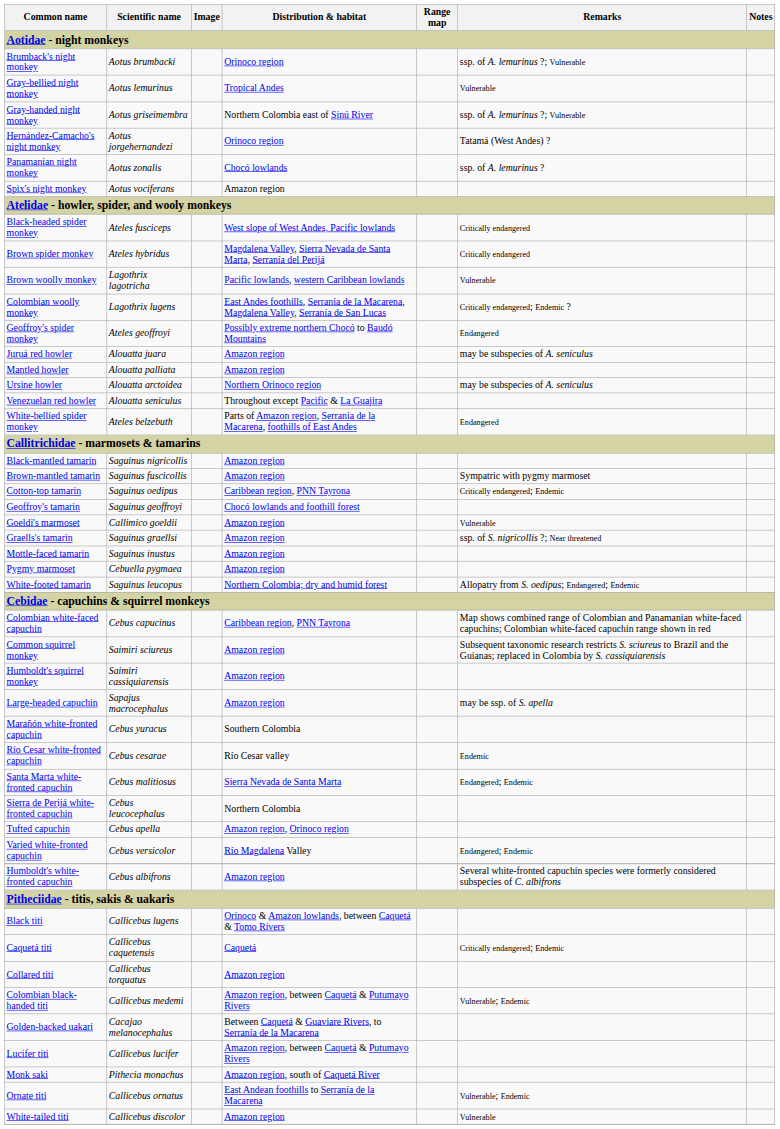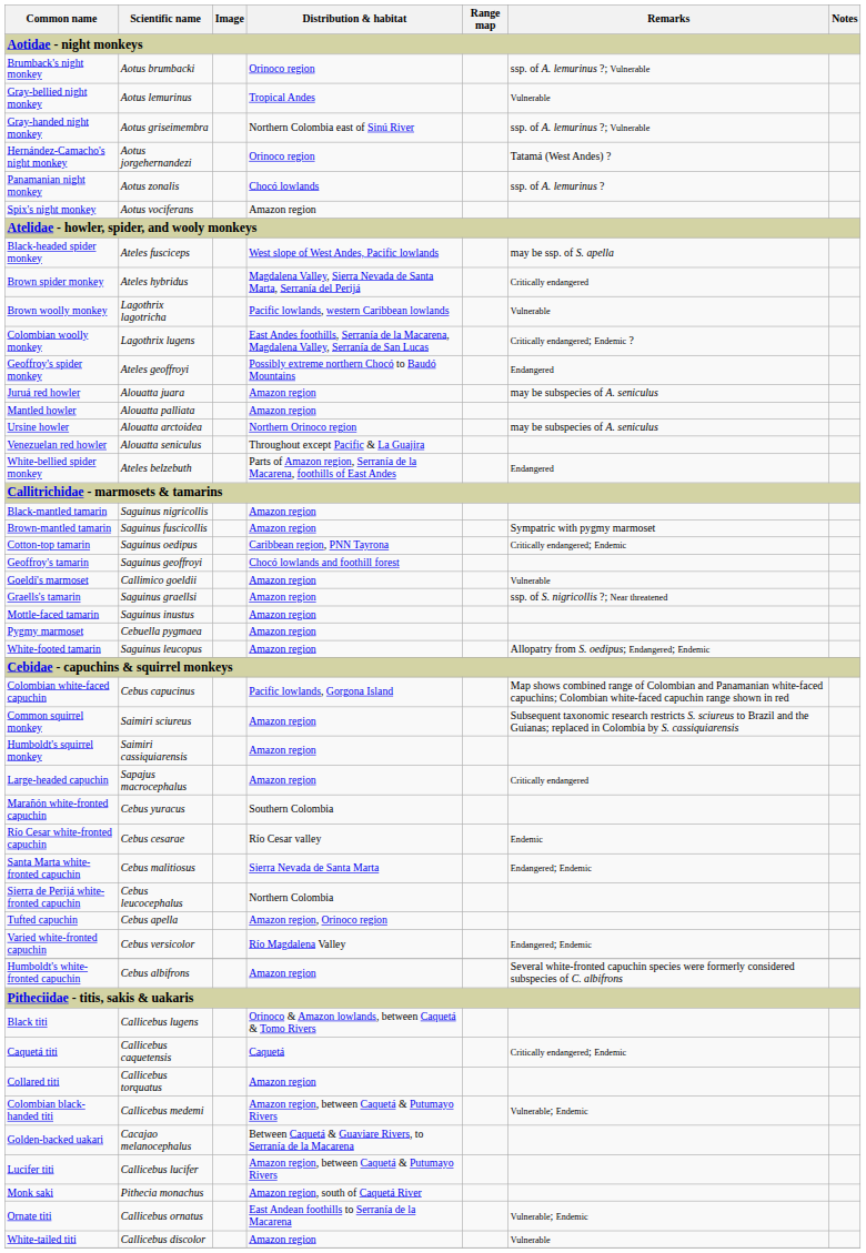 <table class="wikitable sortable" style="width:100%;">
 <tr>
 <th>Common name</th>
 <th>Scientific name</th>
 <th>Image</th>
 <th>Distribution & habitat</th>
 <th>Range map</th>
 <th>Remarks</th>
 <th>Notes</th>
 </tr>
 <tr>
 <td colspan="100%" bgcolor="#d3d3a4"><big><strong><a href='#'>Aotidae</a> - night monkeys</strong></big></td>
 </tr>
 <tr>
 <td><a href='#'>Brumback's night monkey</a></td>
 <td><em>Aotus brumbacki</em></td>
 <td></td>
 <td><a href='#'>Orinoco region</a></td>
 <td></td>
 <td>ssp. of <em>A. lemurinus</em> ?; <span><small>Vulnerable</small></span></td>
 <td></td>
 </tr>
 <tr>
 <td><a href='#'>Gray-bellied night monkey</a></td>
 <td><em>Aotus lemurinus</em></td>
 <td></td>
 <td><a href='#'>Tropical Andes</a></td>
 <td></td>
 <td><span><small>Vulnerable</small></span></td>
 <td></td>
 </tr>
 <tr>
 <td><a href='#'>Gray-handed night monkey</a></td>
 <td><em>Aotus griseimembra</em></td>
 <td></td>
 <td>Northern Colombia east of <a href='#'>Sinú River</a></td>
 <td></td>
 <td>ssp. of <em>A. lemurinus</em> ?; <span><small>Vulnerable</small></span></td>
 <td></td>
 </tr>
 <tr>
 <td><a href='#'>Hernández-Camacho's night monkey</a></td>
 <td><em>Aotus jorgehernandezi</em></td>
 <td></td>
 <td><a href='#'>Orinoco region</a></td>
 <td></td>
 <td>Tatamá (West Andes) ?</td>
 <td></td>
 </tr>
 <tr>
 <td><a href='#'>Panamanian night monkey</a></td>
 <td><em>Aotus zonalis</em></td>
 <td></td>
 <td><a href='#'>Chocó lowlands</a></td>
 <td></td>
 <td>ssp. of <em>A. lemurinus</em> ?</td>
 <td></td>
 </tr>
 <tr>
 <td><a href='#'>Spix's night monkey</a></td>
 <td><em>Aotus vociferans</em></td>
 <td></td>
 <td>Amazon region</td>
 <td></td>
 <td></td>
 <td></td>
 </tr>
 <tr>
 <td colspan="100%" bgcolor="#d3d3a4"><big><strong><a href='#'>Atelidae</a> - howler, spider, and wooly monkeys</strong></big></td>
 </tr>
 <tr>
 <td><a href='#'>Black-headed spider monkey</a></td>
 <td><em>Ateles fusciceps</em></td>
 <td></td>
 <td><a href='#'>West slope of West Andes, Pacific lowlands</a></td>
 <td></td>
-<td><span><small>Critically endangered</small></span></td>
+<td>may be ssp.  of <em>S. apella</em></td>
 <td></td>
 </tr>
 <tr>
 <td><a href='#'>Brown spider monkey</a></td>
 <td><em>Ateles hybridus</em></td>
 <td></td>
 <td><a href='#'>Magdalena Valley</a>, <a href='#'>Sierra Nevada de Santa Marta</a>, <a href='#'>Serranía del Perijá</a></td>
 <td></td>
 <td><span><small>Critically endangered</small></span></td>
 <td></td>
 </tr>
 <tr>
 <td><a href='#'>Brown woolly monkey</a></td>
 <td><em>Lagothrix lagotricha</em></td>
 <td></td>
 <td><a href='#'>Pacific lowlands</a>, <a href='#'>western Caribbean lowlands</a></td>
 <td></td>
 <td><span><small>Vulnerable</small></span></td>
 <td></td>
 </tr>
 <tr>
 <td><a href='#'>Colombian woolly monkey</a></td>
 <td><em>Lagothrix lugens</em></td>
 <td></td>
 <td><a href='#'>East Andes foothills</a>, <a href='#'>Serranía de la Macarena</a>, <a href='#'>Magdalena Valley</a>, <a href='#'>Serranía de San Lucas</a></td>
 <td></td>
 <td><span><small>Critically endangered</small></span>; <span><small>Endemic</small></span> ?</td>
 <td></td>
 </tr>
 <tr>
 <td><a href='#'>Geoffroy's spider monkey</a></td>
 <td><em>Ateles geoffroyi</em></td>
 <td></td>
 <td><a href='#'>Possibly extreme northern Chocó</a> to <a href='#'>Baudó Mountains</a></td>
 <td></td>
 <td><span><small>Endangered</small></span></td>
 <td></td>
 </tr>
 <tr>
 <td><a href='#'>Juruá red howler</a></td>
 <td><em>Alouatta juara</em></td>
 <td></td>
 <td><a href='#'>Amazon region</a></td>
 <td></td>
 <td>may be subspecies of <em>A. seniculus</em></td>
 <td></td>
 </tr>
 <tr>
 <td><a href='#'>Mantled howler</a></td>
 <td><em>Alouatta palliata</em></td>
 <td></td>
 <td><a href='#'>Amazon region</a></td>
 <td></td>
 <td></td>
 <td></td>
 </tr>
 <tr>
 <td><a href='#'>Ursine howler</a></td>
 <td><em>Alouatta arctoidea</em></td>
 <td></td>
 <td><a href='#'>Northern Orinoco region</a></td>
 <td></td>
 <td>may be subspecies of <em>A. seniculus</em></td>
 <td></td>
 </tr>
 <tr>
 <td><a href='#'>Venezuelan red howler</a></td>
 <td><em>Alouatta seniculus</em></td>
 <td></td>
 <td>Throughout except <a href='#'>Pacific</a> & <a href='#'>La Guajira</a></td>
 <td></td>
 <td></td>
 <td></td>
 </tr>
 <tr>
 <td><a href='#'>White-bellied spider monkey</a></td>
 <td><em>Ateles belzebuth</em></td>
 <td></td>
 <td>Parts of <a href='#'>Amazon region</a>, <a href='#'>Serranía de la Macarena</a>, <a href='#'>foothills of East Andes</a></td>
 <td></td>
 <td><span><small>Endangered</small></span></td>
 <td></td>
 </tr>
 <tr>
 <td colspan="100%" bgcolor="#d3d3a4"><big><strong><a href='#'>Callitrichidae</a> - marmosets & tamarins</strong></big></td>
 </tr>
 <tr>
 <td><a href='#'>Black-mantled tamarin</a></td>
 <td><em>Saguinus nigricollis</em></td>
 <td></td>
 <td><a href='#'>Amazon region</a></td>
 <td></td>
 <td></td>
 <td></td>
 </tr>
 <tr>
 <td><a href='#'>Brown-mantled tamarin</a></td>
 <td><em>Saguinus fuscicollis</em></td>
 <td></td>
 <td><a href='#'>Amazon region</a></td>
 <td></td>
 <td>Sympatric with pygmy marmoset</td>
 <td></td>
 </tr>
 <tr>
 <td><a href='#'>Cotton-top tamarin</a></td>
 <td><em>Saguinus oedipus</em></td>
 <td></td>
 <td><a href='#'>Caribbean region</a>, <a href='#'>PNN Tayrona</a></td>
 <td></td>
 <td><span><small>Critically endangered</small></span>; <span><small>Endemic</small></span></td>
 <td></td>
 </tr>
 <tr>
 <td><a href='#'>Geoffroy's tamarin</a></td>
 <td><em>Saguinus geoffroyi</em></td>
 <td></td>
 <td><a href='#'>Chocó lowlands and foothill forest</a></td>
 <td></td>
 <td></td>
 <td></td>
 </tr>
 <tr>
 <td><a href='#'>Goeldi's marmoset</a></td>
 <td><em>Callimico goeldii</em></td>
 <td></td>
 <td><a href='#'>Amazon region</a></td>
 <td></td>
 <td><span><small>Vulnerable</small></span></td>
 <td></td>
 </tr>
 <tr>
 <td><a href='#'>Graells's tamarin</a></td>
 <td><em>Saguinus graellsi</em></td>
 <td></td>
 <td><a href='#'>Amazon region</a></td>
 <td></td>
 <td>ssp. of <em>S. nigricollis</em> ?; <span><small>Near threatened</small></span></td>
 <td></td>
 </tr>
 <tr>
 <td><a href='#'>Mottle-faced tamarin</a></td>
 <td><em>Saguinus inustus</em></td>
 <td></td>
 <td><a href='#'>Amazon region</a></td>
 <td></td>
 <td></td>
 <td></td>
 </tr>
 <tr>
 <td><a href='#'>Pygmy marmoset</a></td>
 <td><em>Cebuella pygmaea</em></td>
 <td></td>
 <td><a href='#'>Amazon region</a></td>
 <td></td>
 <td></td>
 <td></td>
 </tr>
 <tr>
 <td><a href='#'>White-footed tamarin</a></td>
 <td><em>Saguinus leucopus</em></td>
 <td></td>
-<td><a href='#'>Northern Colombia; dry and humid forest</a></td>
+<td><a href='#'>Amazon region</a></td>
 <td></td>
 <td>Allopatry from <em>S. oedipus</em>; <span><small>Endangered</small></span>; <span><small>Endemic</small></span></td>
 <td></td>
 </tr>
 <tr>
 <td colspan="100%" bgcolor="#d3d3a4"><big><strong><a href='#'>Cebidae</a> - capuchins & squirrel monkeys</strong></big></td>
 </tr>
 <tr>
 <td><a href='#'>Colombian white-faced capuchin</a></td>
 <td><em>Cebus capucinus</em></td>
 <td></td>
-<td><a href='#'>Caribbean region</a>, <a href='#'>PNN Tayrona</a></td>
+<td><a href='#'>Pacific lowlands</a>, <a href='#'>Gorgona Island</a></td>
 <td></td>
 <td>Map shows combined range of Colombian and Panamanian white-faced capuchins; Colombian white-faced capuchin range shown in red</td>
 <td></td>
 </tr>
 <tr>
 <td><a href='#'>Common squirrel monkey</a></td>
 <td><em>Saimiri sciureus</em></td>
 <td></td>
 <td><a href='#'>Amazon region</a></td>
 <td></td>
 <td>Subsequent taxonomic research restricts <em>S. sciureus</em> to Brazil and the Guianas; replaced in Colombia by <em>S. cassiquiarensis</em></td>
 <td><br></td>
 </tr>
 <tr>
 <td><a href='#'>Humboldt's squirrel monkey</a></td>
 <td><em>Saimiri cassiquiarensis</em></td>
 <td></td>
 <td><a href='#'>Amazon region</a></td>
 <td></td>
 <td></td>
 <td></td>
 </tr>
 <tr>
 <td><a href='#'>Large-headed capuchin</a></td>
 <td><em>Sapajus macrocephalus</em></td>
 <td></td>
 <td><a href='#'>Amazon region</a></td>
 <td></td>
-<td>may be ssp.  of <em>S. apella</em></td>
+<td><span><small>Critically endangered</small></span></td>
 <td></td>
 </tr>
 <tr>
 <td><a href='#'>Marañón white-fronted capuchin</a></td>
 <td><em>Cebus yuracus</em></td>
 <td></td>
 <td>Southern Colombia</td>
 <td></td>
 <td></td>
 <td></td>
 </tr>
 <tr>
 <td><a href='#'>Río Cesar white-fronted capuchin</a></td>
 <td><em>Cebus cesarae</em></td>
 <td></td>
 <td>Río Cesar valley</td>
 <td></td>
 <td><span><small>Endemic</small></span></td>
 <td></td>
 </tr>
 <tr>
 <td><a href='#'>Santa Marta white-fronted capuchin</a></td>
 <td><em>Cebus malitiosus</em></td>
 <td></td>
 <td><a href='#'>Sierra Nevada de Santa Marta</a></td>
 <td></td>
 <td><span><small>Endangered</small></span>; <span><small>Endemic</small></span></td>
 <td></td>
 </tr>
 <tr>
 <td><a href='#'>Sierra de Perijá white-fronted capuchin</a></td>
 <td><em>Cebus leucocephalus</em></td>
 <td></td>
 <td>Northern Colombia</td>
 <td></td>
 <td></td>
 <td></td>
 </tr>
 <tr>
 <td><a href='#'>Tufted capuchin</a></td>
 <td><em>Cebus apella</em></td>
 <td></td>
 <td><a href='#'>Amazon region</a>, <a href='#'>Orinoco region</a></td>
 <td></td>
 <td></td>
 <td></td>
 </tr>
 <tr>
 <td><a href='#'>Varied white-fronted capuchin</a></td>
 <td><em>Cebus versicolor</em></td>
 <td></td>
 <td><a href='#'>Río Magdalena</a> Valley</td>
 <td></td>
 <td><span><small>Endangered</small></span>; <span><small>Endemic</small></span></td>
 <td></td>
 </tr>
 <tr>
 </tr>
 <tr>
 <td><a href='#'>Humboldt's white-fronted capuchin</a></td>
 <td><em>Cebus albifrons</em></td>
 <td></td>
 <td><a href='#'>Amazon region</a></td>
 <td></td>
 <td>Several white-fronted capuchin species were formerly considered subspecies of <em>C. albifrons</em></td>
 <td></td>
 </tr>
 <tr>
 <td colspan="100%" bgcolor="#d3d3a4"><big><strong><a href='#'>Pitheciidae</a> - titis, sakis & uakaris</strong></big></td>
 </tr>
 <tr>
 <td><a href='#'>Black titi</a></td>
 <td><em>Callicebus lugens</em></td>
 <td></td>
 <td><a href='#'>Orinoco</a> & <a href='#'>Amazon lowlands</a>, between <a href='#'>Caquetá</a> & <a href='#'>Tomo Rivers</a></td>
 <td></td>
 <td></td>
 <td></td>
 </tr>
 <tr>
 <td><a href='#'>Caquetá titi</a></td>
 <td><em>Callicebus caquetensis</em></td>
 <td></td>
 <td><a href='#'>Caquetá</a></td>
 <td></td>
 <td><span><small>Critically endangered</small></span>; <span><small>Endemic</small></span><br></td>
 <td></td>
 </tr>
 <tr>
 <td><a href='#'>Collared titi</a></td>
 <td><em>Callicebus torquatus</em></td>
 <td></td>
 <td><a href='#'>Amazon region</a></td>
 <td></td>
 <td></td>
 <td></td>
 </tr>
 <tr>
 <td><a href='#'>Colombian black-handed titi</a></td>
 <td><em>Callicebus medemi</em></td>
 <td></td>
 <td><a href='#'>Amazon region</a>, between <a href='#'>Caquetá</a> & <a href='#'>Putumayo Rivers</a></td>
 <td></td>
 <td><span><small>Vulnerable</small></span>; <span><small>Endemic</small></span></td>
 <td></td>
 </tr>
 <tr>
 <td><a href='#'>Golden-backed uakari</a></td>
 <td><em>Cacajao melanocephalus</em></td>
 <td></td>
 <td>Between <a href='#'>Caquetá</a> & <a href='#'>Guaviare Rivers</a>, to <a href='#'>Serranía de la Macarena</a></td>
 <td></td>
 <td></td>
 <td></td>
 </tr>
 <tr>
 <td><a href='#'>Lucifer titi</a></td>
 <td><em>Callicebus lucifer</em></td>
 <td></td>
 <td><a href='#'>Amazon region</a>, between <a href='#'>Caquetá</a> & <a href='#'>Putumayo Rivers</a></td>
 <td></td>
 <td></td>
 <td></td>
 </tr>
 <tr>
 <td><a href='#'>Monk saki</a></td>
 <td><em>Pithecia monachus</em></td>
 <td></td>
 <td><a href='#'>Amazon region</a>, south of <a href='#'>Caquetá River</a></td>
 <td></td>
 <td></td>
 <td></td>
 </tr>
 <tr>
 <td><a href='#'>Ornate titi</a></td>
 <td><em>Callicebus ornatus</em></td>
 <td></td>
 <td><a href='#'>East Andean foothills</a> to <a href='#'>Serranía de la Macarena</a></td>
 <td></td>
 <td><span><small>Vulnerable</small></span>; <span><small>Endemic</small></span></td>
 <td></td>
 </tr>
 <tr>
 <td><a href='#'>White-tailed titi</a></td>
 <td><em>Callicebus discolor</em></td>
 <td></td>
 <td><a href='#'>Amazon region</a></td>
 <td></td>
 <td><span><small>Vulnerable</small></span></td>
 <td></td>
 </tr>
 <tr>
 </tr>
 </table>
